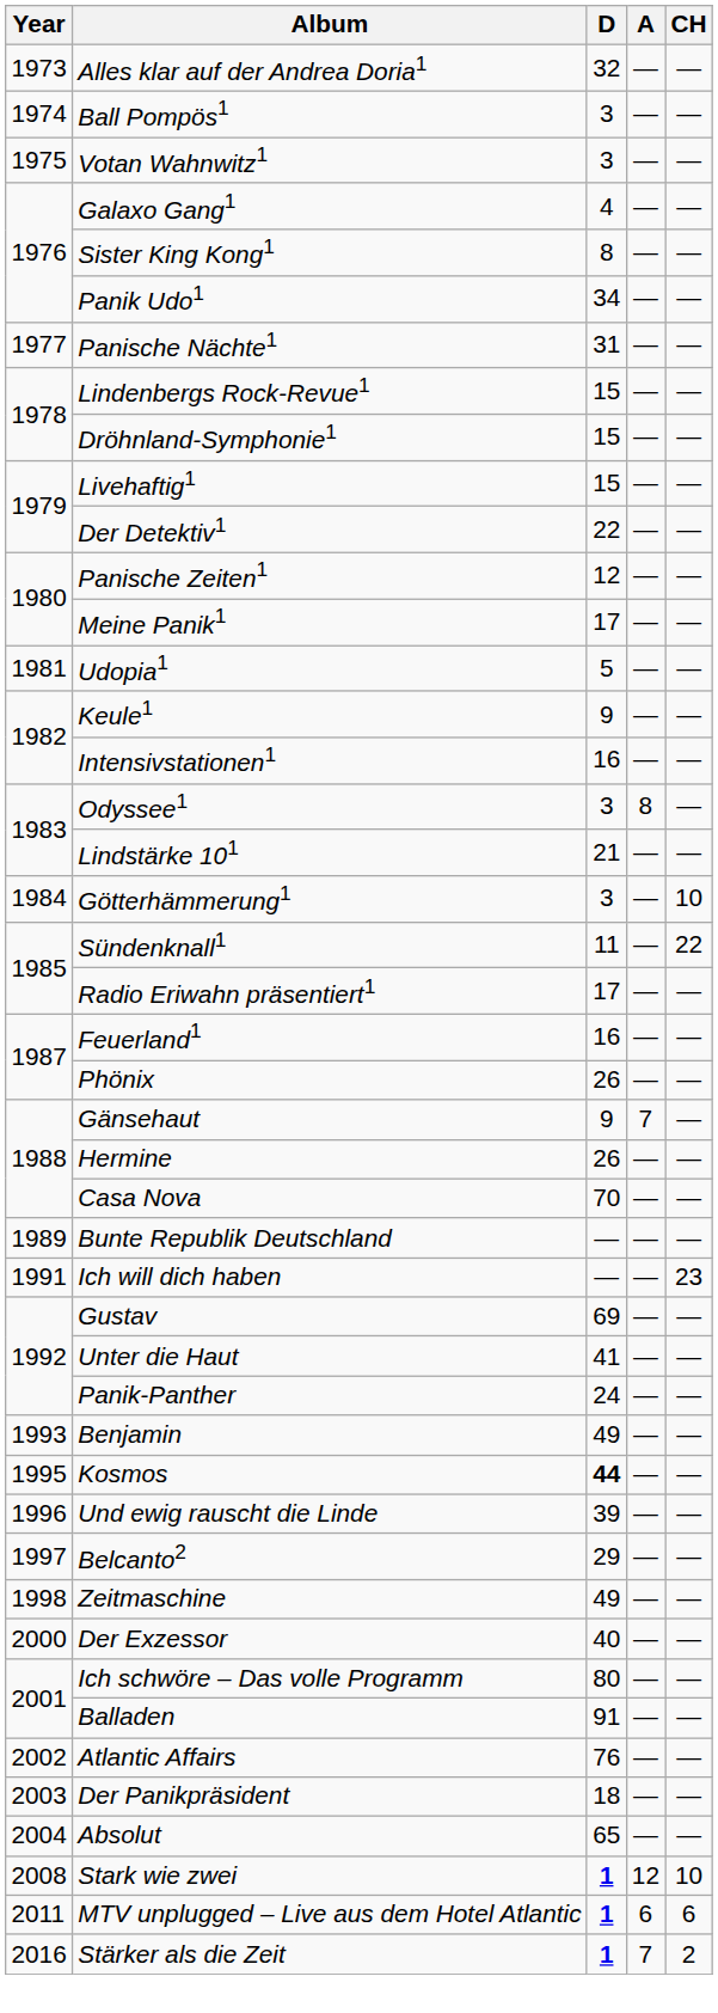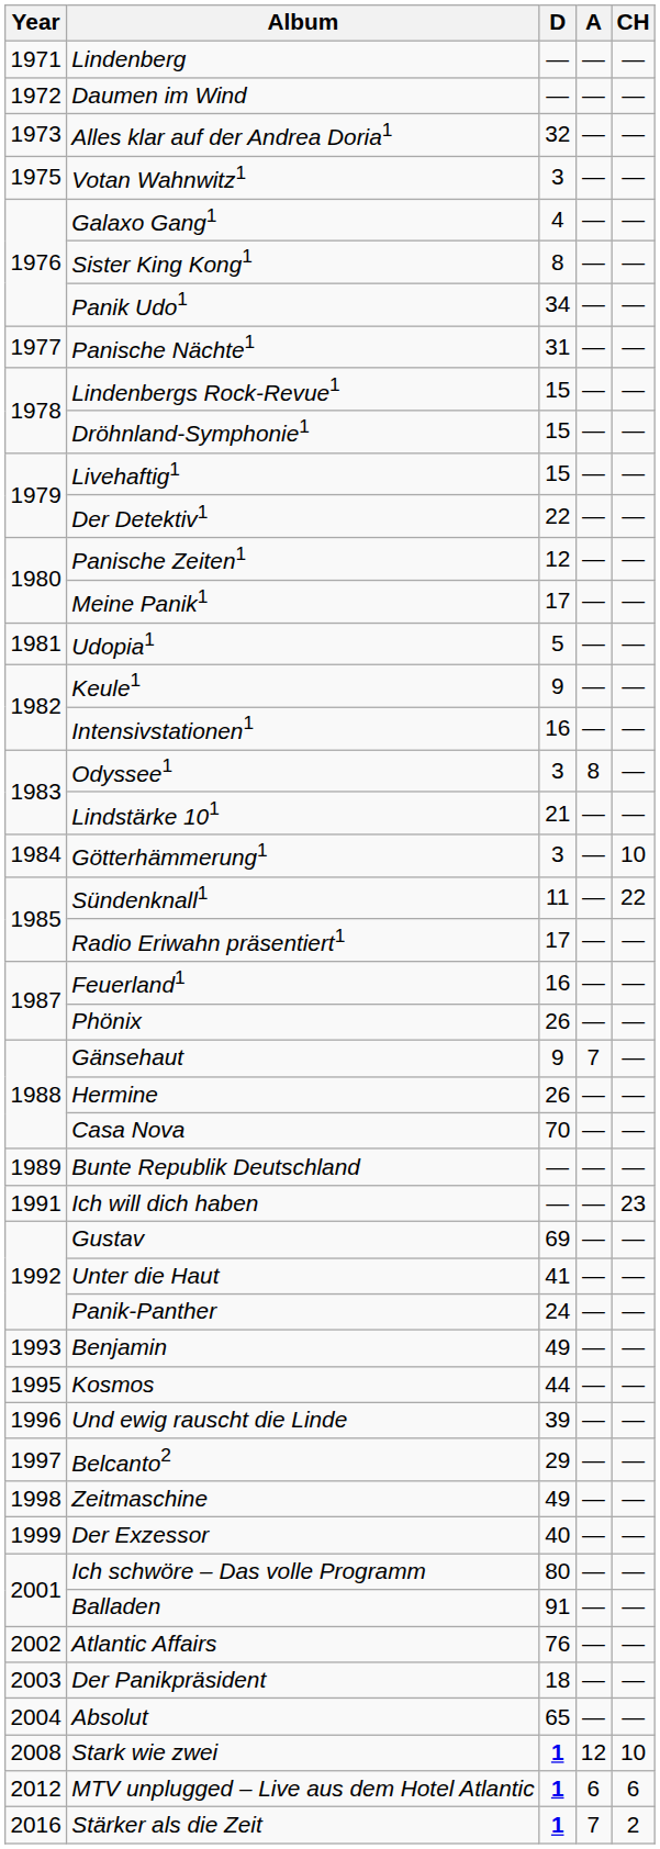 <table class="wikitable">
 <tr>
 <th>Year</th>
 <th>Album</th>
 <th>D</th>
 <th>A</th>
 <th>CH</th>
 </tr>
 <tr>
-<td>1973</td>
-<td><em>Alles klar auf der Andrea Doria</em><sup>1</sup></td>
-<td style="text-align:center;">32</td>
+<td>1971</td>
+<td><em>Lindenberg</em></td>
+<td style="text-align:center;">—</td>
 <td style="text-align:center;">—</td>
 <td style="text-align:center;">—</td>
 </tr>
 <tr>
-<td>1974</td>
-<td><em>Ball Pompös</em><sup>1</sup></td>
-<td style="text-align:center;">3</td>
+<td>1972</td>
+<td><em>Daumen im Wind</em></td>
+<td style="text-align:center;">—</td>
+<td style="text-align:center;">—</td>
+<td style="text-align:center;">—</td>
+</tr>
+<tr>
+<td>1973</td>
+<td><em>Alles klar auf der Andrea Doria</em><sup>1</sup></td>
+<td style="text-align:center;">32</td>
 <td style="text-align:center;">—</td>
 <td style="text-align:center;">—</td>
 </tr>
 <tr>
 <td>1975</td>
 <td><em>Votan Wahnwitz</em><sup>1</sup></td>
 <td style="text-align:center;">3</td>
 <td style="text-align:center;">—</td>
 <td style="text-align:center;">—</td>
 </tr>
 <tr>
 <td rowspan="3">1976</td>
 <td><em>Galaxo Gang</em><sup>1</sup></td>
 <td style="text-align:center;">4</td>
 <td style="text-align:center;">—</td>
 <td style="text-align:center;">—</td>
 </tr>
 <tr>
 <td><em>Sister King Kong</em><sup>1</sup></td>
 <td style="text-align:center;">8</td>
 <td style="text-align:center;">—</td>
 <td style="text-align:center;">—</td>
 </tr>
 <tr>
 <td><em>Panik Udo</em><sup>1</sup></td>
 <td style="text-align:center;">34</td>
 <td style="text-align:center;">—</td>
 <td style="text-align:center;">—</td>
 </tr>
 <tr>
 <td>1977</td>
 <td><em>Panische Nächte</em><sup>1</sup></td>
 <td style="text-align:center;">31</td>
 <td style="text-align:center;">—</td>
 <td style="text-align:center;">—</td>
 </tr>
 <tr>
 <td rowspan="2">1978</td>
 <td><em>Lindenbergs Rock-Revue</em><sup>1</sup></td>
 <td style="text-align:center;">15</td>
 <td style="text-align:center;">—</td>
 <td style="text-align:center;">—</td>
 </tr>
 <tr>
 <td><em>Dröhnland-Symphonie</em><sup>1</sup></td>
 <td style="text-align:center;">15</td>
 <td style="text-align:center;">—</td>
 <td style="text-align:center;">—</td>
 </tr>
 <tr>
 <td rowspan="2">1979</td>
 <td><em>Livehaftig</em><sup>1</sup></td>
 <td style="text-align:center;">15</td>
 <td style="text-align:center;">—</td>
 <td style="text-align:center;">—</td>
 </tr>
 <tr>
 <td><em>Der Detektiv</em><sup>1</sup></td>
 <td style="text-align:center;">22</td>
 <td style="text-align:center;">—</td>
 <td style="text-align:center;">—</td>
 </tr>
 <tr>
 <td rowspan="2">1980</td>
 <td><em>Panische Zeiten</em><sup>1</sup></td>
 <td style="text-align:center;">12</td>
 <td style="text-align:center;">—</td>
 <td style="text-align:center;">—</td>
 </tr>
 <tr>
 <td><em>Meine Panik</em><sup>1</sup></td>
 <td style="text-align:center;">17</td>
 <td style="text-align:center;">—</td>
 <td style="text-align:center;">—</td>
 </tr>
 <tr>
 <td>1981</td>
 <td><em>Udopia</em><sup>1</sup></td>
 <td style="text-align:center;">5</td>
 <td style="text-align:center;">—</td>
 <td style="text-align:center;">—</td>
 </tr>
 <tr>
 <td rowspan="2">1982</td>
 <td><em>Keule</em><sup>1</sup></td>
 <td style="text-align:center;">9</td>
 <td style="text-align:center;">—</td>
 <td style="text-align:center;">—</td>
 </tr>
 <tr>
 <td><em>Intensivstationen</em><sup>1</sup></td>
 <td style="text-align:center;">16</td>
 <td style="text-align:center;">—</td>
 <td style="text-align:center;">—</td>
 </tr>
 <tr>
 <td rowspan="2">1983</td>
 <td><em>Odyssee</em><sup>1</sup></td>
 <td style="text-align:center;">3</td>
 <td style="text-align:center;">8</td>
 <td style="text-align:center;">—</td>
 </tr>
 <tr>
 <td><em>Lindstärke 10</em><sup>1</sup></td>
 <td style="text-align:center;">21</td>
 <td style="text-align:center;">—</td>
 <td style="text-align:center;">—</td>
 </tr>
 <tr>
 <td>1984</td>
 <td><em>Götterhämmerung</em><sup>1</sup></td>
 <td style="text-align:center;">3</td>
 <td style="text-align:center;">—</td>
 <td style="text-align:center;">10</td>
 </tr>
 <tr>
 <td rowspan="2">1985</td>
 <td><em>Sündenknall</em><sup>1</sup></td>
 <td style="text-align:center;">11</td>
 <td style="text-align:center;">—</td>
 <td style="text-align:center;">22</td>
 </tr>
 <tr>
 <td><em>Radio Eriwahn präsentiert</em><sup>1</sup></td>
 <td style="text-align:center;">17</td>
 <td style="text-align:center;">—</td>
 <td style="text-align:center;">—</td>
 </tr>
 <tr>
 <td rowspan="2">1987</td>
 <td><em>Feuerland</em><sup>1</sup></td>
 <td style="text-align:center;">16</td>
 <td style="text-align:center;">—</td>
 <td style="text-align:center;">—</td>
 </tr>
 <tr>
 <td><em>Phönix</em></td>
 <td style="text-align:center;">26</td>
 <td style="text-align:center;">—</td>
 <td style="text-align:center;">—</td>
 </tr>
 <tr>
 <td rowspan="3">1988</td>
 <td><em>Gänsehaut</em></td>
 <td style="text-align:center;">9</td>
 <td style="text-align:center;">7</td>
 <td style="text-align:center;">—</td>
 </tr>
 <tr>
 <td><em>Hermine</em></td>
 <td style="text-align:center;">26</td>
 <td style="text-align:center;">—</td>
 <td style="text-align:center;">—</td>
 </tr>
 <tr>
 <td><em>Casa Nova</em></td>
 <td style="text-align:center;">70</td>
 <td style="text-align:center;">—</td>
 <td style="text-align:center;">—</td>
 </tr>
 <tr>
 <td>1989</td>
 <td><em>Bunte Republik Deutschland</em></td>
 <td style="text-align:center;">—</td>
 <td style="text-align:center;">—</td>
 <td style="text-align:center;">—</td>
 </tr>
 <tr>
 <td>1991</td>
 <td><em>Ich will dich haben</em></td>
 <td style="text-align:center;">—</td>
 <td style="text-align:center;">—</td>
 <td style="text-align:center;">23</td>
 </tr>
 <tr>
 <td rowspan="3">1992</td>
 <td><em>Gustav</em></td>
 <td style="text-align:center;">69</td>
 <td style="text-align:center;">—</td>
 <td style="text-align:center;">—</td>
 </tr>
 <tr>
 <td><em>Unter die Haut</em></td>
 <td style="text-align:center;">41</td>
 <td style="text-align:center;">—</td>
 <td style="text-align:center;">—</td>
 </tr>
 <tr>
 <td><em>Panik-Panther</em></td>
 <td style="text-align:center;">24</td>
 <td style="text-align:center;">—</td>
 <td style="text-align:center;">—</td>
 </tr>
 <tr>
 <td>1993</td>
 <td><em>Benjamin</em></td>
 <td style="text-align:center;">49</td>
 <td style="text-align:center;">—</td>
 <td style="text-align:center;">—</td>
 </tr>
 <tr>
 <td>1995</td>
 <td><em>Kosmos</em></td>
-<td style="text-align:center;"><strong>44</strong></td>
+<td style="text-align:center;">44</td>
 <td style="text-align:center;">—</td>
 <td style="text-align:center;">—</td>
 </tr>
 <tr>
 <td>1996</td>
 <td><em>Und ewig rauscht die Linde</em></td>
 <td style="text-align:center;">39</td>
 <td style="text-align:center;">—</td>
 <td style="text-align:center;">—</td>
 </tr>
 <tr>
 <td>1997</td>
 <td><em>Belcanto</em><sup>2</sup></td>
 <td style="text-align:center;">29</td>
 <td style="text-align:center;">—</td>
 <td style="text-align:center;">—</td>
 </tr>
 <tr>
 <td>1998</td>
 <td><em>Zeitmaschine</em></td>
 <td style="text-align:center;">49</td>
 <td style="text-align:center;">—</td>
 <td style="text-align:center;">—</td>
 </tr>
 <tr>
-<td>2000</td>
+<td>1999</td>
 <td><em>Der Exzessor</em></td>
 <td style="text-align:center;">40</td>
 <td style="text-align:center;">—</td>
 <td style="text-align:center;">—</td>
 </tr>
 <tr>
 <td rowspan="2">2001</td>
 <td><em>Ich schwöre – Das volle Programm</em></td>
 <td style="text-align:center;">80</td>
 <td style="text-align:center;">—</td>
 <td style="text-align:center;">—</td>
 </tr>
 <tr>
 <td><em>Balladen</em></td>
 <td style="text-align:center;">91</td>
 <td style="text-align:center;">—</td>
 <td style="text-align:center;">—</td>
 </tr>
 <tr>
 <td>2002</td>
 <td><em>Atlantic Affairs</em></td>
 <td style="text-align:center;">76</td>
 <td style="text-align:center;">—</td>
 <td style="text-align:center;">—</td>
 </tr>
 <tr>
 <td>2003</td>
 <td><em>Der Panikpräsident</em></td>
 <td style="text-align:center;">18</td>
 <td style="text-align:center;">—</td>
 <td style="text-align:center;">—</td>
 </tr>
 <tr>
 <td>2004</td>
 <td><em>Absolut</em></td>
 <td style="text-align:center;">65</td>
 <td style="text-align:center;">—</td>
 <td style="text-align:center;">—</td>
 </tr>
 <tr>
 <td>2008</td>
 <td><em>Stark wie zwei</em></td>
 <td style="text-align:center;"><strong><a href='#'>1</a></strong></td>
 <td style="text-align:center;">12</td>
 <td style="text-align:center;">10</td>
 </tr>
 <tr>
-<td>2011</td>
+<td>2012</td>
 <td><em>MTV unplugged – Live aus dem Hotel Atlantic</em></td>
 <td style="text-align:center;"><strong><a href='#'>1</a></strong></td>
 <td style="text-align:center;">6</td>
 <td style="text-align:center;">6</td>
 </tr>
 <tr>
 <td>2016</td>
 <td><em>Stärker als die Zeit</em></td>
 <td style="text-align:center;"><strong><a href='#'>1</a></strong></td>
 <td style="text-align:center;">7</td>
 <td style="text-align:center;">2</td>
 </tr>
 </table>
